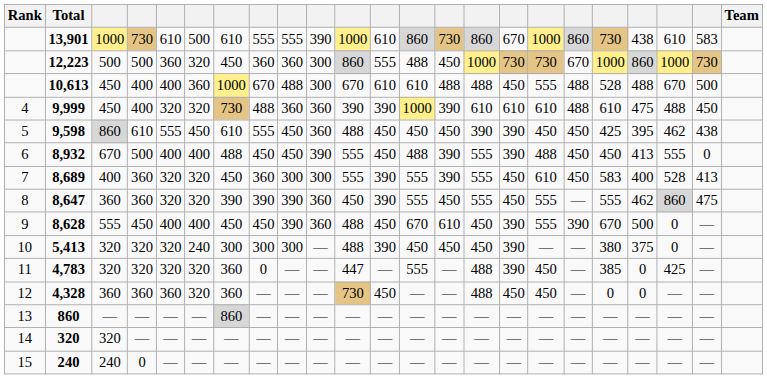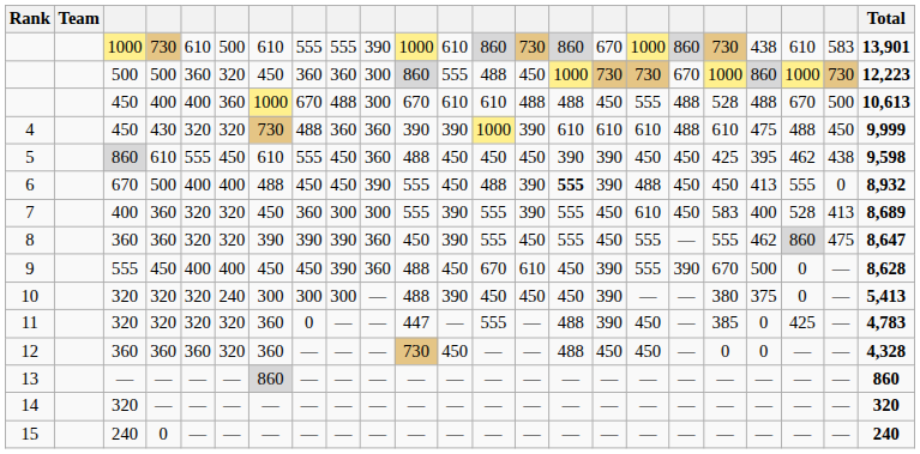 <table class=wikitable style="text-align:center">
 <tr>
 <th>Rank</th>
-<th>Total</th>
+<th>Team</th>
 <th></th>
 <th></th>
 <th></th>
 <th></th>
 <th></th>
 <th></th>
 <th></th>
 <th></th>
 <th></th>
 <th></th>
 <th></th>
 <th></th>
 <th></th>
 <th></th>
 <th></th>
 <th></th>
 <th></th>
 <th></th>
 <th></th>
 <th></th>
-<th>Team</th>
+<th>Total</th>
 </tr>
 <tr>
 <td></td>
-<td><strong>13,901</strong></td>
+<td align=left></td>
 <td style="background-color:#FFF08D;">1000</td>
 <td style="background-color:#E5C585;">730</td>
 <td>610</td>
 <td>500</td>
 <td>610</td>
 <td>555</td>
 <td>555</td>
 <td>390</td>
 <td style="background-color:#FFF08D;">1000</td>
 <td>610</td>
 <td style="background-color:#D7D7D8;">860</td>
 <td style="background-color:#E5C585;">730</td>
 <td style="background-color:#D7D7D8;">860</td>
 <td>670</td>
 <td style="background-color:#FFF08D;">1000</td>
 <td style="background-color:#D7D7D8;">860</td>
 <td style="background-color:#E5C585;">730</td>
 <td>438</td>
 <td>610</td>
 <td>583</td>
-<td align=left></td>
+<td><strong>13,901</strong></td>
 </tr>
 <tr>
 <td></td>
-<td><strong>12,223</strong></td>
+<td align=left></td>
 <td>500</td>
 <td>500</td>
 <td>360</td>
 <td>320</td>
 <td>450</td>
 <td>360</td>
 <td>360</td>
 <td>300</td>
 <td style="background-color:#D7D7D8;">860</td>
 <td>555</td>
 <td>488</td>
 <td>450</td>
 <td style="background-color:#FFF08D;">1000</td>
 <td style="background-color:#E5C585;">730</td>
 <td style="background-color:#E5C585;">730</td>
 <td>670</td>
 <td style="background-color:#FFF08D;">1000</td>
 <td style="background-color:#D7D7D8;">860</td>
 <td style="background-color:#FFF08D;">1000</td>
 <td style="background-color:#E5C585;">730</td>
-<td align=left></td>
+<td><strong>12,223</strong></td>
 </tr>
 <tr>
 <td></td>
-<td><strong>10,613</strong></td>
+<td align=left></td>
 <td>450</td>
 <td>400</td>
 <td>400</td>
 <td>360</td>
 <td style="background-color:#FFF08D;">1000</td>
 <td>670</td>
 <td>488</td>
 <td>300</td>
 <td>670</td>
 <td>610</td>
 <td>610</td>
 <td>488</td>
 <td>488</td>
 <td>450</td>
 <td>555</td>
 <td>488</td>
 <td>528</td>
 <td>488</td>
 <td>670</td>
 <td>500</td>
-<td align=left></td>
+<td><strong>10,613</strong></td>
 </tr>
 <tr>
 <td>4</td>
-<td><strong>9,999</strong></td>
+<td align=left></td>
 <td>450</td>
-<td>400</td>
+<td>430</td>
 <td>320</td>
 <td>320</td>
 <td style="background-color:#E5C585;">730</td>
 <td>488</td>
 <td>360</td>
 <td>360</td>
 <td>390</td>
 <td>390</td>
 <td style="background-color:#FFF08D;">1000</td>
 <td>390</td>
 <td>610</td>
 <td>610</td>
 <td>610</td>
 <td>488</td>
 <td>610</td>
 <td>475</td>
 <td>488</td>
 <td>450</td>
-<td align=left></td>
+<td><strong>9,999</strong></td>
 </tr>
 <tr>
 <td>5</td>
-<td><strong>9,598</strong></td>
+<td align=left></td>
 <td style="background-color:#D7D7D8;">860</td>
 <td>610</td>
 <td>555</td>
 <td>450</td>
 <td>610</td>
 <td>555</td>
 <td>450</td>
 <td>360</td>
 <td>488</td>
 <td>450</td>
 <td>450</td>
 <td>450</td>
 <td>390</td>
 <td>390</td>
 <td>450</td>
 <td>450</td>
 <td>425</td>
 <td>395</td>
 <td>462</td>
 <td>438</td>
-<td align=left></td>
+<td><strong>9,598</strong></td>
 </tr>
 <tr>
 <td>6</td>
-<td><strong>8,932</strong></td>
+<td align=left></td>
 <td>670</td>
 <td>500</td>
 <td>400</td>
 <td>400</td>
 <td>488</td>
 <td>450</td>
 <td>450</td>
 <td>390</td>
 <td>555</td>
 <td>450</td>
 <td>488</td>
 <td>390</td>
-<td>555</td>
+<td><strong>555</strong></td>
 <td>390</td>
 <td>488</td>
 <td>450</td>
 <td>450</td>
 <td>413</td>
 <td>555</td>
 <td>0</td>
-<td align=left></td>
+<td><strong>8,932</strong></td>
 </tr>
 <tr>
 <td>7</td>
-<td><strong>8,689</strong></td>
+<td align=left></td>
 <td>400</td>
 <td>360</td>
 <td>320</td>
 <td>320</td>
 <td>450</td>
 <td>360</td>
 <td>300</td>
 <td>300</td>
 <td>555</td>
 <td>390</td>
 <td>555</td>
 <td>390</td>
 <td>555</td>
 <td>450</td>
 <td>610</td>
 <td>450</td>
 <td>583</td>
 <td>400</td>
 <td>528</td>
 <td>413</td>
-<td align=left></td>
+<td><strong>8,689</strong></td>
 </tr>
 <tr>
 <td>8</td>
-<td><strong>8,647</strong></td>
+<td align=left></td>
 <td>360</td>
 <td>360</td>
 <td>320</td>
 <td>320</td>
 <td>390</td>
 <td>390</td>
 <td>390</td>
 <td>360</td>
 <td>450</td>
 <td>390</td>
 <td>555</td>
 <td>450</td>
 <td>555</td>
 <td>450</td>
 <td>555</td>
 <td>—</td>
 <td>555</td>
 <td>462</td>
 <td style="background-color:#D7D7D8;">860</td>
 <td>475</td>
-<td align=left></td>
+<td><strong>8,647</strong></td>
 </tr>
 <tr>
 <td>9</td>
-<td><strong>8,628</strong></td>
+<td align=left></td>
 <td>555</td>
 <td>450</td>
 <td>400</td>
 <td>400</td>
 <td>450</td>
 <td>450</td>
 <td>390</td>
 <td>360</td>
 <td>488</td>
 <td>450</td>
 <td>670</td>
 <td>610</td>
 <td>450</td>
 <td>390</td>
 <td>555</td>
 <td>390</td>
 <td>670</td>
 <td>500</td>
 <td>0</td>
 <td>—</td>
-<td align=left></td>
+<td><strong>8,628</strong></td>
 </tr>
 <tr>
 <td>10</td>
-<td><strong>5,413</strong></td>
+<td align=left></td>
 <td>320</td>
 <td>320</td>
 <td>320</td>
 <td>240</td>
 <td>300</td>
 <td>300</td>
 <td>300</td>
 <td>—</td>
 <td>488</td>
 <td>390</td>
 <td>450</td>
 <td>450</td>
 <td>450</td>
 <td>390</td>
 <td>—</td>
 <td>—</td>
 <td>380</td>
 <td>375</td>
 <td>0</td>
 <td>—</td>
-<td align=left></td>
+<td><strong>5,413</strong></td>
 </tr>
 <tr>
 <td>11</td>
-<td><strong>4,783</strong></td>
+<td align=left></td>
 <td>320</td>
 <td>320</td>
 <td>320</td>
 <td>320</td>
 <td>360</td>
 <td>0</td>
 <td>—</td>
 <td>—</td>
 <td>447</td>
 <td>—</td>
 <td>555</td>
 <td>—</td>
 <td>488</td>
 <td>390</td>
 <td>450</td>
 <td>—</td>
 <td>385</td>
 <td>0</td>
 <td>425</td>
 <td>—</td>
-<td align=left></td>
+<td><strong>4,783</strong></td>
 </tr>
 <tr>
 <td>12</td>
-<td><strong>4,328</strong></td>
+<td align=left></td>
 <td>360</td>
 <td>360</td>
 <td>360</td>
 <td>320</td>
 <td>360</td>
 <td>—</td>
 <td>—</td>
 <td>—</td>
 <td style="background-color:#E5C585;">730</td>
 <td>450</td>
 <td>—</td>
 <td>—</td>
 <td>488</td>
 <td>450</td>
 <td>450</td>
 <td>—</td>
 <td>0</td>
 <td>0</td>
 <td>—</td>
 <td>—</td>
-<td align=left></td>
+<td><strong>4,328</strong></td>
 </tr>
 <tr>
 <td>13</td>
-<td><strong>860</strong></td>
+<td align=left></td>
 <td>—</td>
 <td>—</td>
 <td>—</td>
 <td>—</td>
 <td style="background-color:#D7D7D8;">860</td>
 <td>—</td>
 <td>—</td>
 <td>—</td>
 <td>—</td>
 <td>—</td>
 <td>—</td>
 <td>—</td>
 <td>—</td>
 <td>—</td>
 <td>—</td>
 <td>—</td>
 <td>—</td>
 <td>—</td>
 <td>—</td>
 <td>—</td>
-<td align=left></td>
+<td><strong>860</strong></td>
 </tr>
 <tr>
 <td>14</td>
-<td><strong>320</strong></td>
+<td align=left></td>
 <td>320</td>
 <td>—</td>
 <td>—</td>
 <td>—</td>
 <td>—</td>
 <td>—</td>
 <td>—</td>
 <td>—</td>
 <td>—</td>
 <td>—</td>
 <td>—</td>
 <td>—</td>
 <td>—</td>
 <td>—</td>
 <td>—</td>
 <td>—</td>
 <td>—</td>
 <td>—</td>
 <td>—</td>
 <td>—</td>
-<td align=left></td>
+<td><strong>320</strong></td>
 </tr>
 <tr>
 <td>15</td>
-<td><strong>240</strong></td>
+<td align=left></td>
 <td>240</td>
 <td>0</td>
 <td>—</td>
 <td>—</td>
 <td>—</td>
 <td>—</td>
 <td>—</td>
 <td>—</td>
 <td>—</td>
 <td>—</td>
 <td>—</td>
 <td>—</td>
 <td>—</td>
 <td>—</td>
 <td>—</td>
 <td>—</td>
 <td>—</td>
 <td>—</td>
 <td>—</td>
 <td>—</td>
-<td align=left></td>
+<td><strong>240</strong></td>
 </tr>
 </table>
